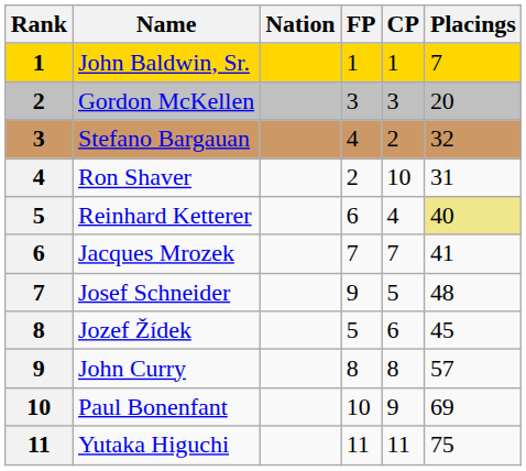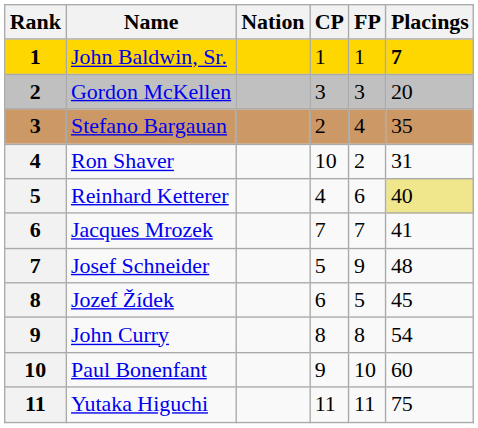 <table class="wikitable">
 <tr>
 <th>Rank</th>
 <th>Name</th>
 <th>Nation</th>
+<th>CP</th>
 <th>FP</th>
-<th>CP</th>
 <th>Placings</th>
 </tr>
 <tr bgcolor="gold">
 <td align="center" bgcolor="gold"><strong>1</strong></td>
 <td><a href='#'>John Baldwin, Sr.</a></td>
 <td></td>
 <td>1</td>
 <td>1</td>
-<td>7</td>
+<td><strong>7</strong></td>
 </tr>
 <tr bgcolor="silver">
 <td align="center" bgcolor="silver"><strong>2</strong></td>
 <td><a href='#'>Gordon McKellen</a></td>
 <td></td>
 <td>3</td>
 <td>3</td>
 <td>20</td>
 </tr>
 <tr bgcolor="cc9966">
 <td align="center" bgcolor="cc9966"><strong>3</strong></td>
 <td><a href='#'>Stefano Bargauan</a></td>
 <td></td>
+<td>2</td>
 <td>4</td>
-<td>2</td>
-<td>32</td>
+<td>35</td>
 </tr>
 <tr>
 <th>4</th>
 <td><a href='#'>Ron Shaver</a></td>
 <td></td>
+<td>10</td>
 <td>2</td>
-<td>10</td>
 <td>31</td>
 </tr>
 <tr>
 <th>5</th>
 <td><a href='#'>Reinhard Ketterer</a></td>
 <td></td>
+<td>4</td>
 <td>6</td>
-<td>4</td>
 <td style="background: khaki;">40</td>
 </tr>
 <tr>
 <th>6</th>
 <td><a href='#'>Jacques Mrozek</a></td>
 <td></td>
 <td>7</td>
 <td>7</td>
 <td>41</td>
 </tr>
 <tr>
 <th>7</th>
 <td><a href='#'>Josef Schneider</a></td>
 <td></td>
+<td>5</td>
 <td>9</td>
-<td>5</td>
 <td>48</td>
 </tr>
 <tr>
 <th>8</th>
 <td><a href='#'>Jozef Žídek</a></td>
 <td></td>
+<td>6</td>
 <td>5</td>
-<td>6</td>
 <td>45</td>
 </tr>
 <tr>
 <th>9</th>
 <td><a href='#'>John Curry</a></td>
 <td></td>
 <td>8</td>
 <td>8</td>
-<td>57</td>
+<td>54</td>
 </tr>
 <tr>
 <th>10</th>
 <td><a href='#'>Paul Bonenfant</a></td>
 <td></td>
+<td>9</td>
 <td>10</td>
-<td>9</td>
-<td>69</td>
+<td>60</td>
 </tr>
 <tr>
 <th>11</th>
 <td><a href='#'>Yutaka Higuchi</a></td>
 <td></td>
 <td>11</td>
 <td>11</td>
 <td>75</td>
 </tr>
 </table>
